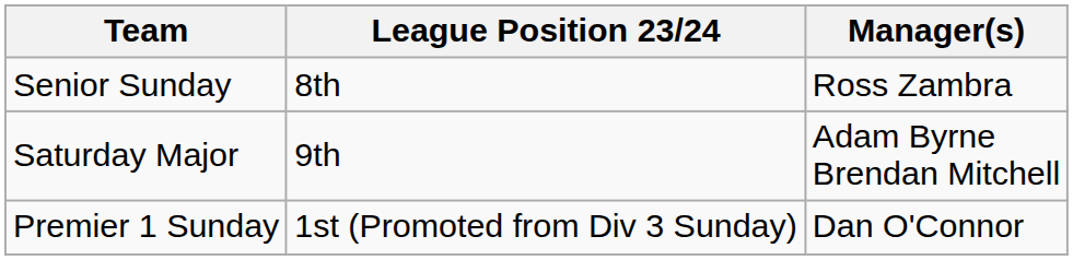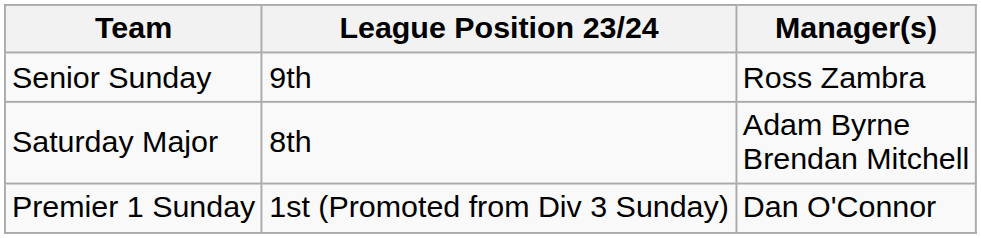 <table class="wikitable">
 <tr>
 <th><strong>Team</strong></th>
 <th>League Position 23/24</th>
 <th>Manager(s)</th>
 </tr>
 <tr>
 <td>Senior Sunday</td>
-<td>8th</td>
+<td>9th</td>
 <td>Ross Zambra</td>
 </tr>
 <tr>
 <td>Saturday Major</td>
-<td>9th</td>
+<td>8th</td>
 <td>Adam Byrne<br>Brendan Mitchell</td>
 </tr>
 <tr>
 <td>Premier 1 Sunday</td>
 <td>1st (Promoted from Div 3 Sunday)</td>
 <td>Dan O'Connor</td>
 </tr>
 </table>
